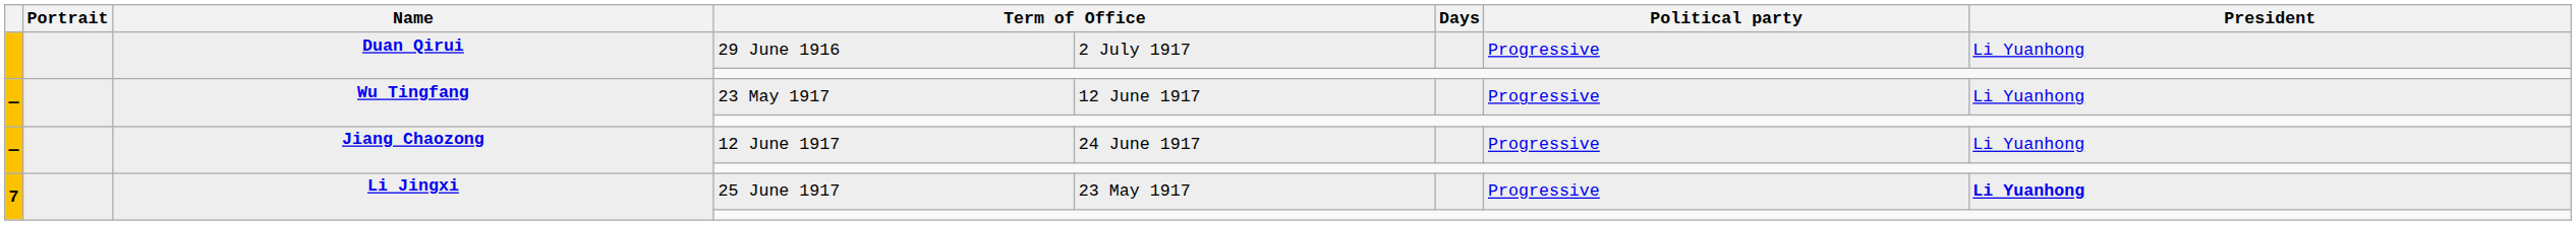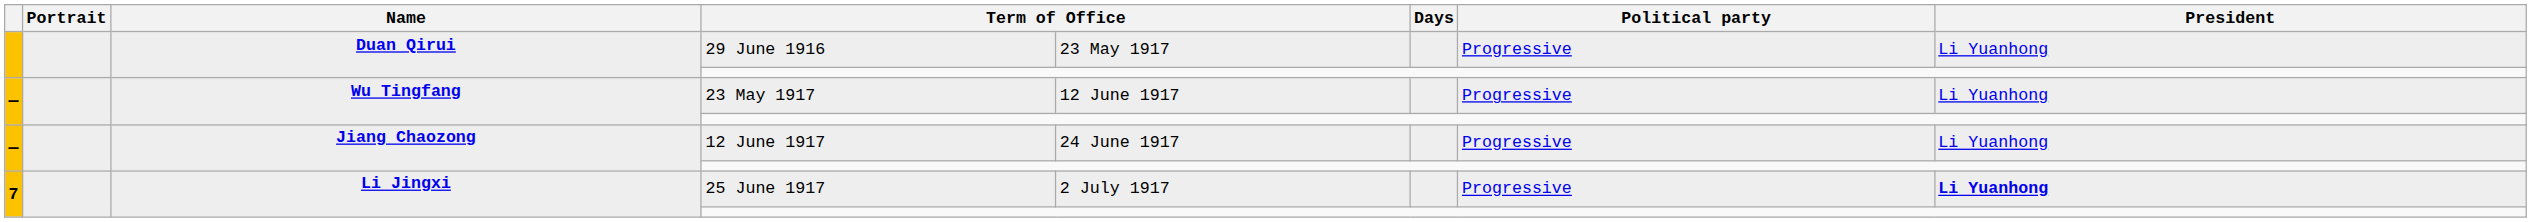 <table class="wikitable">
 <tr>
 <th></th>
 <th>Portrait</th>
 <th width=25%>Name<br></th>
 <th colspan=2 width=30%>Term of Office</th>
 <th>Days</th>
 <th width=20%>Political party</th>
 <th width=35%>President</th>
 </tr>
 <tr bgcolor=#EEEEEE>
 <th rowspan=2 style="background:#FCC200; color:black;"></th>
 <td rowspan=2 align=center></td>
 <td rowspan=2 align=center><strong><a href='#'>Duan Qirui</a></strong><br><br></td>
 <td>29 June 1916</td>
-<td>2 July 1917</td>
+<td>23 May 1917</td>
 <td></td>
 <td><a href='#'>Progressive</a></td>
 <td><a href='#'>Li Yuanhong</a></td>
 </tr>
 <tr>
 <td colspan=5></td>
 </tr>
 <tr bgcolor=#EEEEEE>
 <th rowspan=2 style="background:#FCC200; color:black;">—</th>
 <td rowspan=2 align=center></td>
 <td rowspan=2 align=center><strong><a href='#'>Wu Tingfang</a></strong><br><br></td>
 <td>23 May 1917</td>
 <td>12 June 1917</td>
 <td></td>
 <td><a href='#'>Progressive</a></td>
 <td><a href='#'>Li Yuanhong</a></td>
 </tr>
 <tr>
 <td colspan=5></td>
 </tr>
 <tr bgcolor=#EEEEEE>
 <th rowspan=2 style="background:#FCC200; color:black;">—</th>
 <td rowspan=2 align=center></td>
 <td rowspan=2 align=center><strong><a href='#'>Jiang Chaozong</a></strong><br><br></td>
 <td>12 June 1917</td>
 <td>24 June 1917</td>
 <td></td>
 <td><a href='#'>Progressive</a></td>
 <td><a href='#'>Li Yuanhong</a></td>
 </tr>
 <tr>
 <td colspan=5></td>
 </tr>
 <tr bgcolor=#EEEEEE>
 <th rowspan=2 style="background:#FCC200; color:black;">7</th>
 <td rowspan=2 align=center></td>
 <td rowspan=2 align=center><strong><a href='#'>Li Jingxi</a></strong><br><br></td>
 <td>25 June 1917</td>
-<td>23 May 1917</td>
+<td>2 July 1917</td>
 <td></td>
 <td><a href='#'>Progressive</a></td>
 <td><strong><a href='#'>Li Yuanhong</a></strong></td>
 </tr>
 <tr>
 <td colspan=5></td>
 </tr>
 </table>
